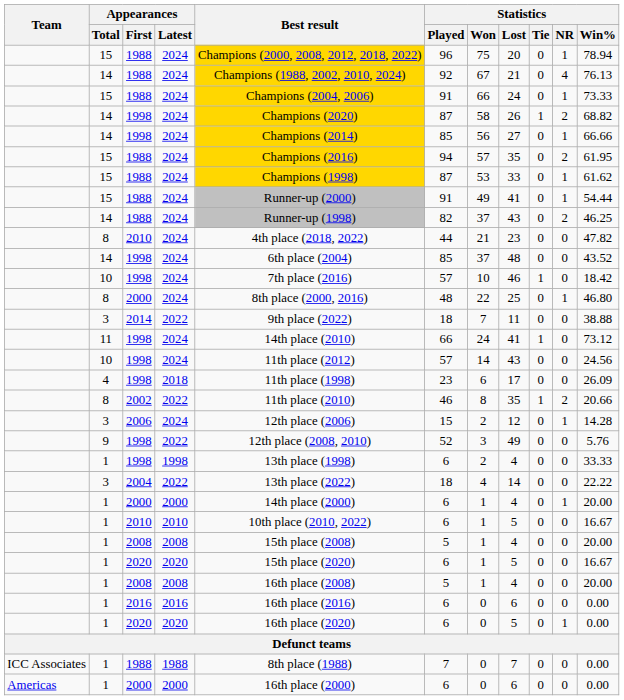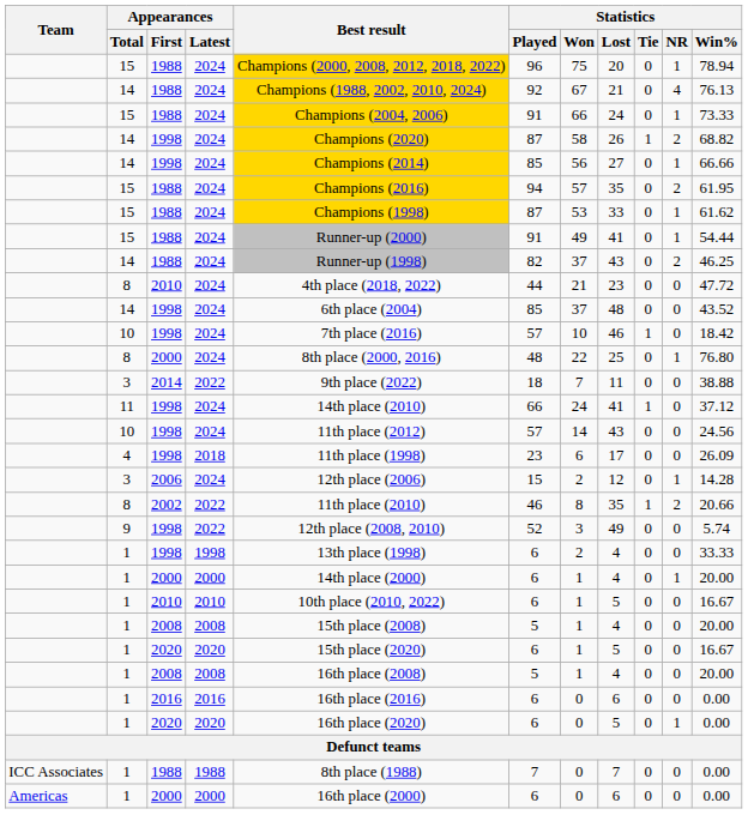 <table class="wikitable" style="text-align: center">
 <tr>
 <th rowspan="2">Team</th>
 <th colspan=3>Appearances</th>
 <th rowspan="2">Best result</th>
 <th colspan=6>Statistics</th>
 </tr>
 <tr>
 <th>Total</th>
 <th>First</th>
 <th>Latest</th>
 <th>Played</th>
 <th>Won</th>
 <th>Lost</th>
 <th>Tie</th>
 <th>NR</th>
 <th>Win%</th>
 </tr>
 <tr>
 <td style="text-align:left;"></td>
 <td>15</td>
 <td><a href='#'>1988</a></td>
 <td><a href='#'>2024</a></td>
 <td style="background:Gold;">Champions (<a href='#'>2000</a>, <a href='#'>2008</a>, <a href='#'>2012</a>, <a href='#'>2018</a>, <a href='#'>2022</a>)</td>
 <td>96</td>
 <td>75</td>
 <td>20</td>
 <td>0</td>
 <td>1</td>
 <td>78.94</td>
 </tr>
 <tr>
 <td style="text-align:left;"></td>
 <td>14</td>
 <td><a href='#'>1988</a></td>
 <td><a href='#'>2024</a></td>
 <td style="background:gold;">Champions (<a href='#'>1988</a>, <a href='#'>2002</a>, <a href='#'>2010</a>, <a href='#'>2024</a>)</td>
 <td>92</td>
 <td>67</td>
 <td>21</td>
 <td>0</td>
 <td>4</td>
 <td>76.13</td>
 </tr>
 <tr>
 <td style="text-align:left;"></td>
 <td>15</td>
 <td><a href='#'>1988</a></td>
 <td><a href='#'>2024</a></td>
 <td style="background:gold;">Champions (<a href='#'>2004</a>, <a href='#'>2006</a>)</td>
 <td>91</td>
 <td>66</td>
 <td>24</td>
 <td>0</td>
 <td>1</td>
 <td>73.33</td>
 </tr>
 <tr>
 <td style="text-align:left;"></td>
 <td>14</td>
 <td><a href='#'>1998</a></td>
 <td><a href='#'>2024</a></td>
 <td style="background:gold;">Champions (<a href='#'>2020</a>)</td>
 <td>87</td>
 <td>58</td>
 <td>26</td>
 <td>1</td>
 <td>2</td>
 <td>68.82</td>
 </tr>
 <tr>
 <td style="text-align:left;"></td>
 <td>14</td>
 <td><a href='#'>1998</a></td>
 <td><a href='#'>2024</a></td>
 <td style="background:gold;">Champions (<a href='#'>2014</a>)</td>
 <td>85</td>
 <td>56</td>
 <td>27</td>
 <td>0</td>
 <td>1</td>
 <td>66.66</td>
 </tr>
 <tr>
 <td style="text-align:left;"></td>
 <td>15</td>
 <td><a href='#'>1988</a></td>
 <td><a href='#'>2024</a></td>
 <td style="background:gold;">Champions (<a href='#'>2016</a>)</td>
 <td>94</td>
 <td>57</td>
 <td>35</td>
 <td>0</td>
 <td>2</td>
 <td>61.95</td>
 </tr>
 <tr>
 <td style="text-align:left;"></td>
 <td>15</td>
 <td><a href='#'>1988</a></td>
 <td><a href='#'>2024</a></td>
 <td style="background:gold;">Champions (<a href='#'>1998</a>)</td>
 <td>87</td>
 <td>53</td>
 <td>33</td>
 <td>0</td>
 <td>1</td>
 <td>61.62</td>
 </tr>
 <tr>
 <td style="text-align:left;"></td>
 <td>15</td>
 <td><a href='#'>1988</a></td>
 <td><a href='#'>2024</a></td>
 <td style="background:silver;">Runner-up (<a href='#'>2000</a>)</td>
 <td>91</td>
 <td>49</td>
 <td>41</td>
 <td>0</td>
 <td>1</td>
 <td>54.44</td>
 </tr>
 <tr>
 <td style="text-align:left;"></td>
 <td>14</td>
 <td><a href='#'>1988</a></td>
 <td><a href='#'>2024</a></td>
 <td style="background:silver;">Runner-up (<a href='#'>1998</a>)</td>
 <td>82</td>
 <td>37</td>
 <td>43</td>
 <td>0</td>
 <td>2</td>
 <td>46.25</td>
 </tr>
 <tr>
 <td style="text-align:left;"></td>
 <td>8</td>
 <td><a href='#'>2010</a></td>
 <td><a href='#'>2024</a></td>
 <td>4th place (<a href='#'>2018</a>, <a href='#'>2022</a>)</td>
 <td>44</td>
 <td>21</td>
 <td>23</td>
 <td>0</td>
 <td>0</td>
-<td>47.82</td>
+<td>47.72</td>
 </tr>
 <tr>
 <td style="text-align:left;"></td>
 <td>14</td>
 <td><a href='#'>1998</a></td>
 <td><a href='#'>2024</a></td>
 <td>6th place (<a href='#'>2004</a>)</td>
 <td>85</td>
 <td>37</td>
 <td>48</td>
 <td>0</td>
 <td>0</td>
 <td>43.52</td>
 </tr>
 <tr>
 <td style="text-align:left;"></td>
 <td>10</td>
 <td><a href='#'>1998</a></td>
 <td><a href='#'>2024</a></td>
 <td>7th place (<a href='#'>2016</a>)</td>
 <td>57</td>
 <td>10</td>
 <td>46</td>
 <td>1</td>
 <td>0</td>
 <td>18.42</td>
 </tr>
 <tr>
 <td style="text-align:left;"></td>
 <td>8</td>
 <td><a href='#'>2000</a></td>
 <td><a href='#'>2024</a></td>
 <td>8th place (<a href='#'>2000</a>, <a href='#'>2016</a>)</td>
 <td>48</td>
 <td>22</td>
 <td>25</td>
 <td>0</td>
 <td>1</td>
-<td>46.80</td>
+<td>76.80</td>
 </tr>
 <tr>
 <td style="text-align:left;"></td>
 <td>3</td>
 <td><a href='#'>2014</a></td>
 <td><a href='#'>2022</a></td>
 <td>9th place (<a href='#'>2022</a>)</td>
 <td>18</td>
 <td>7</td>
 <td>11</td>
 <td>0</td>
 <td>0</td>
 <td>38.88</td>
 </tr>
 <tr>
 <td style="text-align:left;"></td>
 <td>11</td>
 <td><a href='#'>1998</a></td>
 <td><a href='#'>2024</a></td>
 <td>14th place (<a href='#'>2010</a>)</td>
 <td>66</td>
 <td>24</td>
 <td>41</td>
 <td>1</td>
 <td>0</td>
-<td>73.12</td>
+<td>37.12</td>
 </tr>
 <tr>
 <td style="text-align:left;"></td>
 <td>10</td>
 <td><a href='#'>1998</a></td>
 <td><a href='#'>2024</a></td>
 <td>11th place (<a href='#'>2012</a>)</td>
 <td>57</td>
 <td>14</td>
 <td>43</td>
 <td>0</td>
 <td>0</td>
 <td>24.56</td>
 </tr>
 <tr>
 <td style="text-align:left;"></td>
 <td>4</td>
 <td><a href='#'>1998</a></td>
 <td><a href='#'>2018</a></td>
 <td>11th place (<a href='#'>1998</a>)</td>
 <td>23</td>
 <td>6</td>
 <td>17</td>
 <td>0</td>
 <td>0</td>
 <td>26.09</td>
 </tr>
 <tr>
 <td style="text-align:left;"></td>
+<td>3</td>
+<td><a href='#'>2006</a></td>
+<td><a href='#'>2024</a></td>
+<td>12th place (<a href='#'>2006</a>)</td>
+<td>15</td>
+<td>2</td>
+<td>12</td>
+<td>0</td>
+<td>1</td>
+<td>14.28</td>
+</tr>
+<tr>
+<td style="text-align:left;"></td>
 <td>8</td>
 <td><a href='#'>2002</a></td>
 <td><a href='#'>2022</a></td>
 <td>11th place (<a href='#'>2010</a>)</td>
 <td>46</td>
 <td>8</td>
 <td>35</td>
 <td>1</td>
 <td>2</td>
 <td>20.66</td>
 </tr>
 <tr>
 <td style="text-align:left;"></td>
-<td>3</td>
-<td><a href='#'>2006</a></td>
-<td><a href='#'>2024</a></td>
-<td>12th place (<a href='#'>2006</a>)</td>
-<td>15</td>
-<td>2</td>
-<td>12</td>
-<td>0</td>
-<td>1</td>
-<td>14.28</td>
-</tr>
-<tr>
-<td style="text-align:left;"></td>
 <td>9</td>
 <td><a href='#'>1998</a></td>
 <td><a href='#'>2022</a></td>
 <td>12th place (<a href='#'>2008</a>, <a href='#'>2010</a>)</td>
 <td>52</td>
 <td>3</td>
 <td>49</td>
 <td>0</td>
 <td>0</td>
-<td>5.76</td>
+<td>5.74</td>
 </tr>
 <tr>
 <td style="text-align:left;"></td>
 <td>1</td>
 <td><a href='#'>1998</a></td>
 <td><a href='#'>1998</a></td>
 <td>13th place (<a href='#'>1998</a>)</td>
 <td>6</td>
 <td>2</td>
 <td>4</td>
 <td>0</td>
 <td>0</td>
 <td>33.33</td>
-</tr>
-<tr>
-<td style="text-align:left;"></td>
-<td>3</td>
-<td><a href='#'>2004</a></td>
-<td><a href='#'>2022</a></td>
-<td>13th place (<a href='#'>2022</a>)</td>
-<td>18</td>
-<td>4</td>
-<td>14</td>
-<td>0</td>
-<td>0</td>
-<td>22.22</td>
 </tr>
 <tr>
 <td style="text-align:left;"></td>
 <td>1</td>
 <td><a href='#'>2000</a></td>
 <td><a href='#'>2000</a></td>
 <td>14th place (<a href='#'>2000</a>)</td>
 <td>6</td>
 <td>1</td>
 <td>4</td>
 <td>0</td>
 <td>1</td>
 <td>20.00</td>
 </tr>
 <tr>
 <td style="text-align:left;"></td>
 <td>1</td>
 <td><a href='#'>2010</a></td>
 <td><a href='#'>2010</a></td>
 <td>10th place (<a href='#'>2010</a>, <a href='#'>2022</a>)</td>
 <td>6</td>
 <td>1</td>
 <td>5</td>
 <td>0</td>
 <td>0</td>
 <td>16.67</td>
 </tr>
 <tr>
 <td style="text-align:left;"></td>
 <td>1</td>
 <td><a href='#'>2008</a></td>
 <td><a href='#'>2008</a></td>
 <td>15th place (<a href='#'>2008</a>)</td>
 <td>5</td>
 <td>1</td>
 <td>4</td>
 <td>0</td>
 <td>0</td>
 <td>20.00</td>
 </tr>
 <tr>
 <td style="text-align:left;"></td>
 <td>1</td>
 <td><a href='#'>2020</a></td>
 <td><a href='#'>2020</a></td>
 <td>15th place (<a href='#'>2020</a>)</td>
 <td>6</td>
 <td>1</td>
 <td>5</td>
 <td>0</td>
 <td>0</td>
 <td>16.67</td>
 </tr>
 <tr>
 <td style="text-align:left;"></td>
 <td>1</td>
 <td><a href='#'>2008</a></td>
 <td><a href='#'>2008</a></td>
 <td>16th place (<a href='#'>2008</a>)</td>
 <td>5</td>
 <td>1</td>
 <td>4</td>
 <td>0</td>
 <td>0</td>
 <td>20.00</td>
 </tr>
 <tr>
 <td style="text-align:left;"></td>
 <td>1</td>
 <td><a href='#'>2016</a></td>
 <td><a href='#'>2016</a></td>
 <td>16th place (<a href='#'>2016</a>)</td>
 <td>6</td>
 <td>0</td>
 <td>6</td>
 <td>0</td>
 <td>0</td>
 <td>0.00</td>
 </tr>
 <tr>
 <td style="text-align:left;"></td>
 <td>1</td>
 <td><a href='#'>2020</a></td>
 <td><a href='#'>2020</a></td>
 <td>16th place (<a href='#'>2020</a>)</td>
 <td>6</td>
 <td>0</td>
 <td>5</td>
 <td>0</td>
 <td>1</td>
 <td>0.00</td>
 </tr>
 <tr class="sortbottom">
 <th colspan=11>Defunct teams</th>
 </tr>
 <tr class="sortbottom">
 <td style="text-align:left;">ICC Associates</td>
 <td>1</td>
 <td><a href='#'>1988</a></td>
 <td><a href='#'>1988</a></td>
 <td>8th place (<a href='#'>1988</a>)</td>
 <td>7</td>
 <td>0</td>
 <td>7</td>
 <td>0</td>
 <td>0</td>
 <td>0.00</td>
 </tr>
 <tr class="sortbottom">
 <td style="text-align:left;"><a href='#'>Americas</a></td>
 <td>1</td>
 <td><a href='#'>2000</a></td>
 <td><a href='#'>2000</a></td>
 <td>16th place (<a href='#'>2000</a>)</td>
 <td>6</td>
 <td>0</td>
 <td>6</td>
 <td>0</td>
 <td>0</td>
 <td>0.00</td>
 </tr>
 </table>
